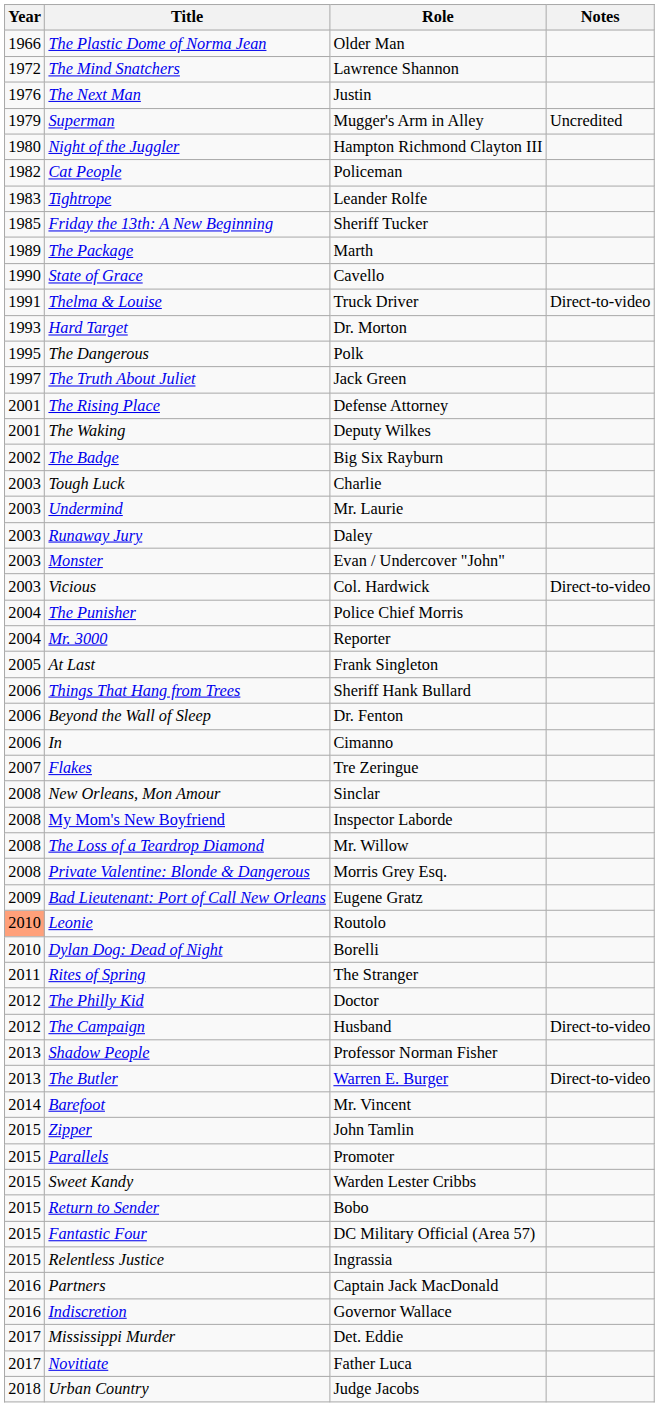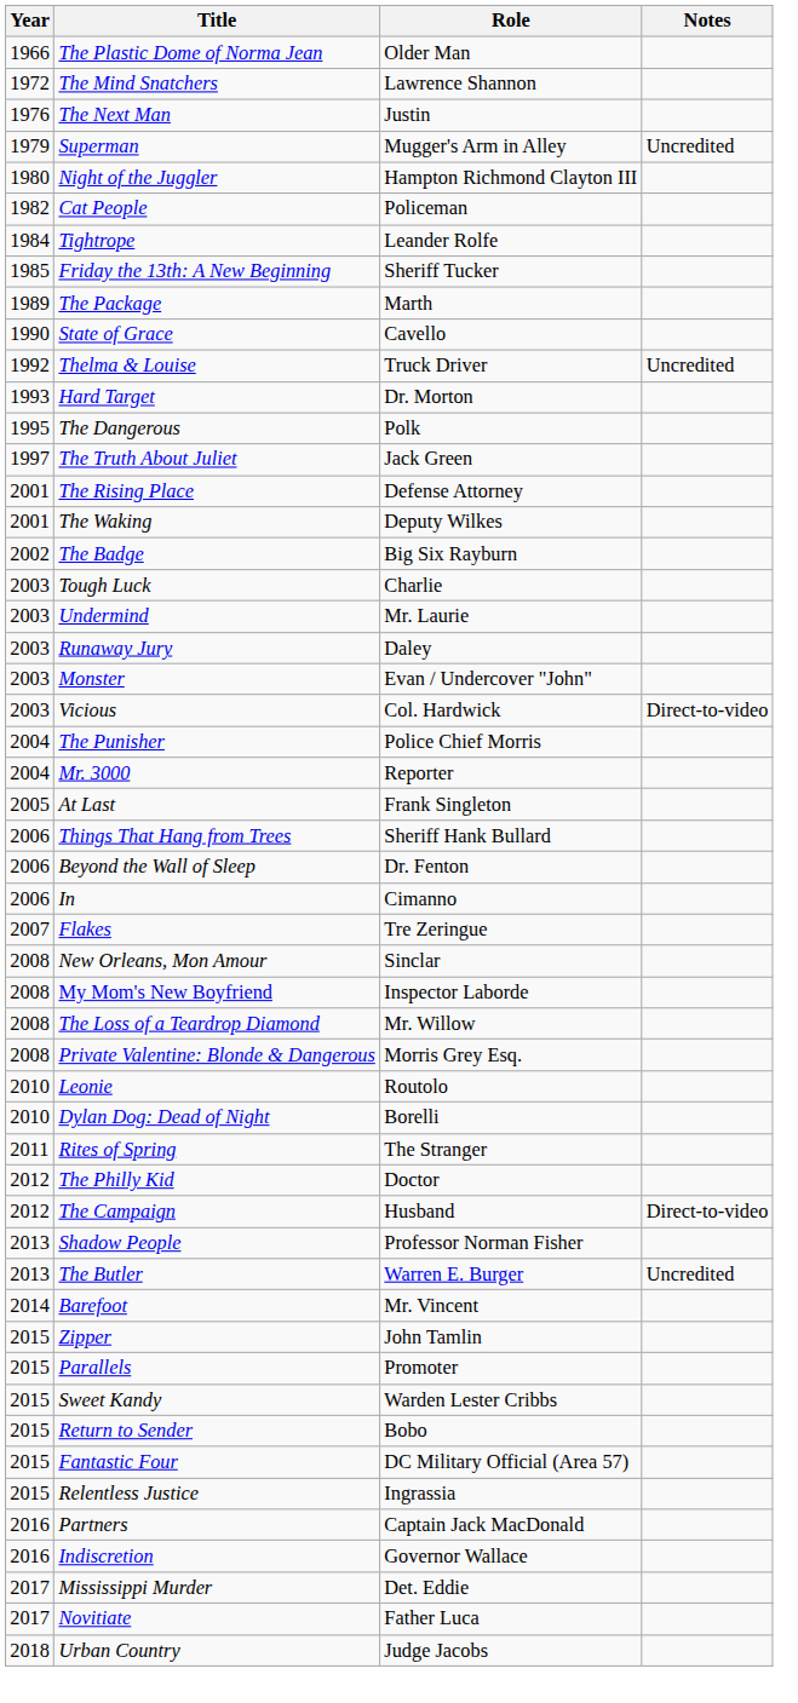 <table class="wikitable sortable">
 <tr>
 <th>Year</th>
 <th>Title</th>
 <th>Role</th>
 <th>Notes</th>
 </tr>
 <tr>
 <td>1966</td>
 <td><em><a href='#'>The Plastic Dome of Norma Jean</a></em></td>
 <td>Older Man</td>
 <td></td>
 </tr>
 <tr>
 <td>1972</td>
 <td><em><a href='#'>The Mind Snatchers</a></em></td>
 <td>Lawrence Shannon</td>
 <td></td>
 </tr>
 <tr>
 <td>1976</td>
 <td><em><a href='#'>The Next Man</a></em></td>
 <td>Justin</td>
 <td></td>
 </tr>
 <tr>
 <td>1979</td>
 <td><a href='#'><em>Superman</em></a></td>
 <td>Mugger's Arm in Alley</td>
 <td>Uncredited</td>
 </tr>
 <tr>
 <td>1980</td>
 <td><em><a href='#'>Night of the Juggler</a></em></td>
 <td>Hampton Richmond Clayton III</td>
 <td></td>
 </tr>
 <tr>
 <td>1982</td>
 <td><a href='#'><em>Cat People</em></a></td>
 <td>Policeman</td>
 <td></td>
 </tr>
 <tr>
-<td>1983</td>
+<td>1984</td>
 <td><a href='#'><em>Tightrope</em></a></td>
 <td>Leander Rolfe</td>
 <td></td>
 </tr>
 <tr>
 <td>1985</td>
 <td><em><a href='#'>Friday the 13th: A New Beginning</a></em></td>
 <td>Sheriff Tucker</td>
 <td></td>
 </tr>
 <tr>
 <td>1989</td>
 <td><a href='#'><em>The Package</em></a></td>
 <td>Marth</td>
 <td></td>
 </tr>
 <tr>
 <td>1990</td>
 <td><a href='#'><em>State of Grace</em></a></td>
 <td>Cavello</td>
 <td></td>
 </tr>
 <tr>
-<td>1991</td>
+<td>1992</td>
 <td><em><a href='#'>Thelma & Louise</a></em></td>
 <td>Truck Driver</td>
-<td>Direct-to-video</td>
+<td>Uncredited</td>
 </tr>
 <tr>
 <td>1993</td>
 <td><em><a href='#'>Hard Target</a></em></td>
 <td>Dr. Morton</td>
 <td></td>
 </tr>
 <tr>
 <td>1995</td>
 <td><em>The Dangerous</em></td>
 <td>Polk</td>
 <td></td>
 </tr>
 <tr>
 <td>1997</td>
 <td><em><a href='#'>The Truth About Juliet</a></em></td>
 <td>Jack Green</td>
 <td></td>
 </tr>
 <tr>
 <td>2001</td>
 <td><em><a href='#'>The Rising Place</a></em></td>
 <td>Defense Attorney</td>
 <td></td>
 </tr>
 <tr>
 <td>2001</td>
 <td><em>The Waking</em></td>
 <td>Deputy Wilkes</td>
 <td></td>
 </tr>
 <tr>
 <td>2002</td>
 <td><em><a href='#'>The Badge</a></em></td>
 <td>Big Six Rayburn</td>
 <td></td>
 </tr>
 <tr>
 <td>2003</td>
 <td><em>Tough Luck</em></td>
 <td>Charlie</td>
 <td></td>
 </tr>
 <tr>
 <td>2003</td>
 <td><a href='#'><em>Undermind</em></a></td>
 <td>Mr. Laurie</td>
 <td></td>
 </tr>
 <tr>
 <td>2003</td>
 <td><em><a href='#'>Runaway Jury</a></em></td>
 <td>Daley</td>
 <td></td>
 </tr>
 <tr>
 <td>2003</td>
 <td><a href='#'><em>Monster</em></a></td>
 <td>Evan / Undercover "John"</td>
 <td></td>
 </tr>
 <tr>
 <td>2003</td>
 <td><em>Vicious</em></td>
 <td>Col. Hardwick</td>
 <td>Direct-to-video</td>
 </tr>
 <tr>
 <td>2004</td>
 <td><a href='#'><em>The Punisher</em></a></td>
 <td>Police Chief Morris</td>
 <td></td>
 </tr>
 <tr>
 <td>2004</td>
 <td><em><a href='#'>Mr. 3000</a></em></td>
 <td>Reporter</td>
 <td></td>
 </tr>
 <tr>
 <td>2005</td>
 <td><em>At Last</em></td>
 <td>Frank Singleton</td>
 <td></td>
 </tr>
 <tr>
 <td>2006</td>
 <td><em><a href='#'>Things That Hang from Trees</a></em></td>
 <td>Sheriff Hank Bullard</td>
 <td></td>
 </tr>
 <tr>
 <td>2006</td>
 <td><em>Beyond the Wall of Sleep</em></td>
 <td>Dr. Fenton</td>
 <td></td>
 </tr>
 <tr>
 <td>2006</td>
 <td><em>In</em></td>
 <td>Cimanno</td>
 <td></td>
 </tr>
 <tr>
 <td>2007</td>
 <td><a href='#'><em>Flakes</em></a></td>
 <td>Tre Zeringue</td>
 <td></td>
 </tr>
 <tr>
 <td>2008</td>
 <td><em>New Orleans, Mon Amour</em></td>
 <td>Sinclar</td>
 <td></td>
 </tr>
 <tr>
 <td>2008</td>
 <td><a href='#'>My Mom's New Boyfriend</a></td>
 <td>Inspector Laborde</td>
 <td></td>
 </tr>
 <tr>
 <td>2008</td>
 <td><em><a href='#'>The Loss of a Teardrop Diamond</a></em></td>
 <td>Mr. Willow</td>
 <td></td>
 </tr>
 <tr>
 <td>2008</td>
 <td><em><a href='#'>Private Valentine: Blonde & Dangerous</a></em></td>
 <td>Morris Grey Esq.</td>
 <td></td>
 </tr>
 <tr>
-<td>2009</td>
-<td><em><a href='#'>Bad Lieutenant: Port of Call New Orleans</a></em></td>
-<td>Eugene Gratz</td>
-<td></td>
-</tr>
-<tr>
-<td style="background: lightsalmon;">2010</td>
+<td>2010</td>
 <td><a href='#'><em>Leonie</em></a></td>
 <td>Routolo</td>
 <td></td>
 </tr>
 <tr>
 <td>2010</td>
 <td><em><a href='#'>Dylan Dog: Dead of Night</a></em></td>
 <td>Borelli</td>
 <td></td>
 </tr>
 <tr>
 <td>2011</td>
 <td><a href='#'><em>Rites of Spring</em></a></td>
 <td>The Stranger</td>
 <td></td>
 </tr>
 <tr>
 <td>2012</td>
 <td><em><a href='#'>The Philly Kid</a></em></td>
 <td>Doctor</td>
 <td></td>
 </tr>
 <tr>
 <td>2012</td>
 <td><a href='#'><em>The Campaign</em></a></td>
 <td>Husband</td>
 <td>Direct-to-video</td>
 </tr>
 <tr>
 <td>2013</td>
 <td><a href='#'><em>Shadow People</em></a></td>
 <td>Professor Norman Fisher</td>
 <td></td>
 </tr>
 <tr>
 <td>2013</td>
 <td><em><a href='#'>The Butler</a></em></td>
 <td><a href='#'>Warren E. Burger</a></td>
-<td>Direct-to-video</td>
+<td>Uncredited</td>
 </tr>
 <tr>
 <td>2014</td>
 <td><a href='#'><em>Barefoot</em></a></td>
 <td>Mr. Vincent</td>
 <td></td>
 </tr>
 <tr>
 <td>2015</td>
 <td><a href='#'><em>Zipper</em></a></td>
 <td>John Tamlin</td>
 <td></td>
 </tr>
 <tr>
 <td>2015</td>
 <td><a href='#'><em>Parallels</em></a></td>
 <td>Promoter</td>
 <td></td>
 </tr>
 <tr>
 <td>2015</td>
 <td><em>Sweet Kandy</em></td>
 <td>Warden Lester Cribbs</td>
 <td></td>
 </tr>
 <tr>
 <td>2015</td>
 <td><a href='#'><em>Return to Sender</em></a></td>
 <td>Bobo</td>
 <td></td>
 </tr>
 <tr>
 <td>2015</td>
 <td><a href='#'><em>Fantastic Four</em></a></td>
 <td>DC Military Official (Area 57)</td>
 <td></td>
 </tr>
 <tr>
 <td>2015</td>
 <td><em>Relentless Justice</em></td>
 <td>Ingrassia</td>
 <td></td>
 </tr>
 <tr>
 <td>2016</td>
 <td><em>Partners</em></td>
 <td>Captain Jack MacDonald</td>
 <td></td>
 </tr>
 <tr>
 <td>2016</td>
 <td><a href='#'><em>Indiscretion</em></a></td>
 <td>Governor Wallace</td>
 <td></td>
 </tr>
 <tr>
 <td>2017</td>
 <td><em>Mississippi Murder</em></td>
 <td>Det. Eddie</td>
 <td></td>
 </tr>
 <tr>
 <td>2017</td>
 <td><a href='#'><em>Novitiate</em></a></td>
 <td>Father Luca</td>
 <td></td>
 </tr>
 <tr>
 <td>2018</td>
 <td><em>Urban Country</em></td>
 <td>Judge Jacobs</td>
 <td></td>
 </tr>
 </table>
